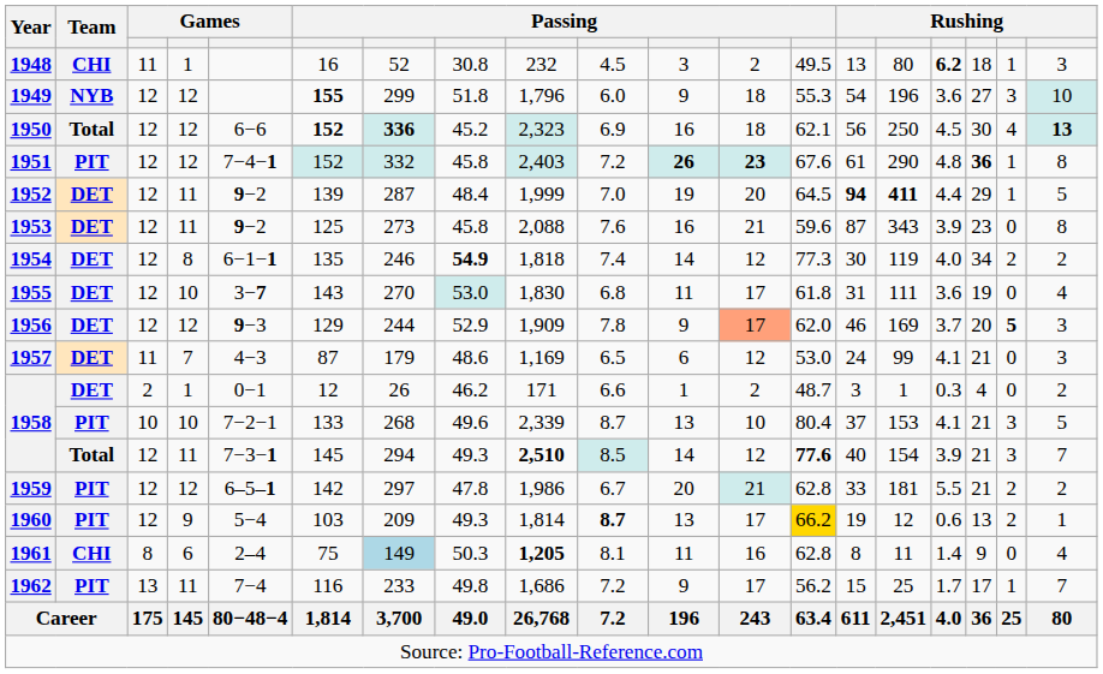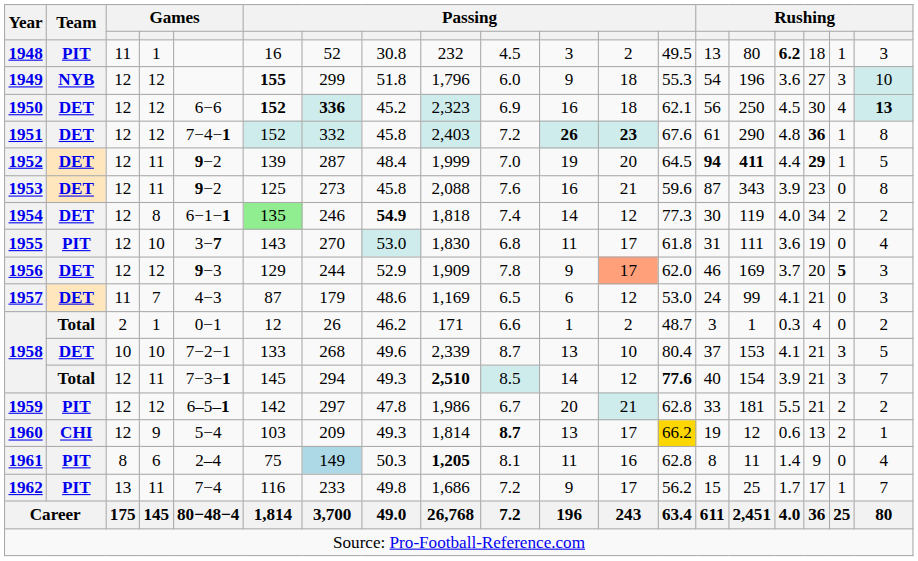 <table class="wikitable" style="text-align:center;">
 <tr>
 <th rowspan="2">Year</th>
 <th rowspan="2">Team</th>
 <th colspan="3">Games</th>
 <th colspan="8">Passing</th>
 <th colspan="6">Rushing</th>
 </tr>
 <tr>
 <th></th>
 <th></th>
 <th></th>
 <th></th>
 <th></th>
 <th></th>
 <th></th>
 <th></th>
 <th></th>
 <th></th>
 <th></th>
 <th></th>
 <th></th>
 <th></th>
 <th></th>
 <th></th>
 <th></th>
 </tr>
 <tr>
 <th><a href='#'>1948</a></th>
-<th><a href='#'>CHI</a></th>
+<th><a href='#'>PIT</a></th>
 <td>11</td>
 <td>1</td>
 <td></td>
 <td>16</td>
 <td>52</td>
 <td>30.8</td>
 <td>232</td>
 <td>4.5</td>
 <td>3</td>
 <td>2</td>
 <td>49.5</td>
 <td>13</td>
 <td>80</td>
 <td><strong>6.2</strong></td>
 <td>18</td>
 <td>1</td>
 <td>3</td>
 </tr>
 <tr>
 <th><a href='#'>1949</a></th>
 <th><a href='#'>NYB</a></th>
 <td>12</td>
 <td>12</td>
 <td></td>
 <td><strong>155</strong></td>
 <td>299</td>
 <td>51.8</td>
 <td>1,796</td>
 <td>6.0</td>
 <td>9</td>
 <td>18</td>
 <td>55.3</td>
 <td>54</td>
 <td>196</td>
 <td>3.6</td>
 <td>27</td>
 <td>3</td>
 <td style="background:#cfecec; width:3em;">10</td>
 </tr>
 <tr>
 <th><a href='#'>1950</a></th>
-<th>Total</th>
+<th><a href='#'>DET</a></th>
 <td>12</td>
 <td>12</td>
 <td>6−6</td>
 <td><strong>152</strong></td>
 <td style="background:#cfecec; width:3em;"><strong>336</strong></td>
 <td>45.2</td>
 <td style="background:#cfecec; width:3em;">2,323</td>
 <td>6.9</td>
 <td>16</td>
 <td>18</td>
 <td>62.1</td>
 <td>56</td>
 <td>250</td>
 <td>4.5</td>
 <td>30</td>
 <td>4</td>
 <td style="background:#cfecec; width:3em;"><strong>13</strong></td>
 </tr>
 <tr>
 <th><a href='#'>1951</a></th>
-<th><a href='#'>PIT</a></th>
+<th><a href='#'>DET</a></th>
 <td>12</td>
 <td>12</td>
 <td>7−4−<strong>1</strong></td>
 <td style="background:#cfecec; width:3em;">152</td>
 <td style="background:#cfecec; width:3em;">332</td>
 <td>45.8</td>
 <td style="background:#cfecec; width:3em;">2,403</td>
 <td>7.2</td>
 <td style="background:#cfecec; width:3em;"><strong>26</strong></td>
 <td style="background:#cfecec; width:3em;"><strong>23</strong></td>
 <td>67.6</td>
 <td>61</td>
 <td>290</td>
 <td>4.8</td>
 <td><strong>36</strong></td>
 <td>1</td>
 <td>8</td>
 </tr>
 <tr>
 <th><a href='#'>1952</a></th>
 <th style="background:#ffe6bd; width:3em;"><a href='#'>DET</a></th>
 <td>12</td>
 <td>11</td>
 <td><strong>9</strong>−2</td>
 <td>139</td>
 <td>287</td>
 <td>48.4</td>
 <td>1,999</td>
 <td>7.0</td>
 <td>19</td>
 <td>20</td>
 <td>64.5</td>
 <td><strong>94</strong></td>
 <td><strong>411</strong></td>
 <td>4.4</td>
-<td>29</td>
+<td><strong>29</strong></td>
 <td>1</td>
 <td>5</td>
 </tr>
 <tr>
 <th><a href='#'>1953</a></th>
 <th style="background:#ffe6bd; width:3em;"><a href='#'>DET</a></th>
 <td>12</td>
 <td>11</td>
 <td><strong>9</strong>−2</td>
 <td>125</td>
 <td>273</td>
 <td>45.8</td>
 <td>2,088</td>
 <td>7.6</td>
 <td>16</td>
 <td>21</td>
 <td>59.6</td>
 <td>87</td>
 <td>343</td>
 <td>3.9</td>
 <td>23</td>
 <td>0</td>
 <td>8</td>
 </tr>
 <tr>
 <th><a href='#'>1954</a></th>
 <th><a href='#'>DET</a></th>
 <td>12</td>
 <td>8</td>
 <td>6−1−<strong>1</strong></td>
-<td>135</td>
+<td style="background: lightgreen;">135</td>
 <td>246</td>
 <td><strong>54.9</strong></td>
 <td>1,818</td>
 <td>7.4</td>
 <td>14</td>
 <td>12</td>
 <td>77.3</td>
 <td>30</td>
 <td>119</td>
 <td>4.0</td>
 <td>34</td>
 <td>2</td>
 <td>2</td>
 </tr>
 <tr>
 <th><a href='#'>1955</a></th>
-<th><a href='#'>DET</a></th>
+<th><a href='#'>PIT</a></th>
 <td>12</td>
 <td>10</td>
 <td>3−<strong>7</strong></td>
 <td>143</td>
 <td>270</td>
 <td style="background:#cfecec; width:3em;">53.0</td>
 <td>1,830</td>
 <td>6.8</td>
 <td>11</td>
 <td>17</td>
 <td>61.8</td>
 <td>31</td>
 <td>111</td>
 <td>3.6</td>
 <td>19</td>
 <td>0</td>
 <td>4</td>
 </tr>
 <tr>
 <th><a href='#'>1956</a></th>
 <th><a href='#'>DET</a></th>
 <td>12</td>
 <td>12</td>
 <td><strong>9</strong>−3</td>
 <td>129</td>
 <td>244</td>
 <td>52.9</td>
 <td>1,909</td>
 <td>7.8</td>
 <td>9</td>
 <td style="background: lightsalmon;">17</td>
 <td>62.0</td>
 <td>46</td>
 <td>169</td>
 <td>3.7</td>
 <td>20</td>
 <td><strong>5</strong></td>
 <td>3</td>
 </tr>
 <tr>
 <th><a href='#'>1957</a></th>
 <th style="background:#ffe6bd; width:3em;"><a href='#'>DET</a></th>
 <td>11</td>
 <td>7</td>
 <td>4−3</td>
 <td>87</td>
 <td>179</td>
 <td>48.6</td>
 <td>1,169</td>
 <td>6.5</td>
 <td>6</td>
 <td>12</td>
 <td>53.0</td>
 <td>24</td>
 <td>99</td>
 <td>4.1</td>
 <td>21</td>
 <td>0</td>
 <td>3</td>
 </tr>
 <tr>
 <th rowspan="3"><a href='#'>1958</a></th>
-<th><a href='#'>DET</a></th>
+<th>Total</th>
 <td>2</td>
 <td>1</td>
 <td>0−1</td>
 <td>12</td>
 <td>26</td>
 <td>46.2</td>
 <td>171</td>
 <td>6.6</td>
 <td>1</td>
 <td>2</td>
 <td>48.7</td>
 <td>3</td>
 <td>1</td>
 <td>0.3</td>
 <td>4</td>
 <td>0</td>
 <td>2</td>
 </tr>
 <tr>
-<th><a href='#'>PIT</a></th>
+<th><a href='#'>DET</a></th>
 <td>10</td>
 <td>10</td>
 <td>7−2−1</td>
 <td>133</td>
 <td>268</td>
 <td>49.6</td>
 <td>2,339</td>
 <td>8.7</td>
 <td>13</td>
 <td>10</td>
 <td>80.4</td>
 <td>37</td>
 <td>153</td>
 <td>4.1</td>
 <td>21</td>
 <td>3</td>
 <td>5</td>
 </tr>
 <tr>
 <th>Total</th>
 <td>12</td>
 <td>11</td>
 <td>7−3−<strong>1</strong></td>
 <td>145</td>
 <td>294</td>
 <td>49.3</td>
 <td><strong>2,510</strong></td>
 <td style="background:#cfecec; width:3em;">8.5</td>
 <td>14</td>
 <td>12</td>
 <td><strong>77.6</strong></td>
 <td>40</td>
 <td>154</td>
 <td>3.9</td>
 <td>21</td>
 <td>3</td>
 <td>7</td>
 </tr>
 <tr>
 <th><a href='#'>1959</a></th>
 <th><a href='#'>PIT</a></th>
 <td>12</td>
 <td>12</td>
 <td>6–5–<strong>1</strong></td>
 <td>142</td>
 <td>297</td>
 <td>47.8</td>
 <td>1,986</td>
 <td>6.7</td>
 <td>20</td>
 <td style="background:#cfecec; width:3em;">21</td>
 <td>62.8</td>
 <td>33</td>
 <td>181</td>
 <td>5.5</td>
 <td>21</td>
 <td>2</td>
 <td>2</td>
 </tr>
 <tr>
 <th><a href='#'>1960</a></th>
-<th><a href='#'>PIT</a></th>
+<th><a href='#'>CHI</a></th>
 <td>12</td>
 <td>9</td>
 <td>5−4</td>
 <td>103</td>
 <td>209</td>
 <td>49.3</td>
 <td>1,814</td>
 <td><strong>8.7</strong></td>
 <td>13</td>
 <td>17</td>
 <td style="background: gold;">66.2</td>
 <td>19</td>
 <td>12</td>
 <td>0.6</td>
 <td>13</td>
 <td>2</td>
 <td>1</td>
 </tr>
 <tr>
 <th><a href='#'>1961</a></th>
-<th><a href='#'>CHI</a></th>
+<th><a href='#'>PIT</a></th>
 <td>8</td>
 <td>6</td>
 <td>2–4</td>
 <td>75</td>
 <td style="background: lightblue;">149</td>
 <td>50.3</td>
 <td><strong>1,205</strong></td>
 <td>8.1</td>
 <td>11</td>
 <td>16</td>
 <td>62.8</td>
 <td>8</td>
 <td>11</td>
 <td>1.4</td>
 <td>9</td>
 <td>0</td>
 <td>4</td>
 </tr>
 <tr>
 <th><a href='#'>1962</a></th>
 <th><a href='#'>PIT</a></th>
 <td>13</td>
 <td>11</td>
 <td>7−4</td>
 <td>116</td>
 <td>233</td>
 <td>49.8</td>
 <td>1,686</td>
 <td>7.2</td>
 <td>9</td>
 <td>17</td>
 <td>56.2</td>
 <td>15</td>
 <td>25</td>
 <td>1.7</td>
 <td>17</td>
 <td>1</td>
 <td>7</td>
 </tr>
 <tr>
 <th colspan="2">Career</th>
 <th>175</th>
 <th>145</th>
 <th>80−48−4</th>
 <th>1,814</th>
 <th>3,700</th>
 <th>49.0</th>
 <th>26,768</th>
 <th>7.2</th>
 <th>196</th>
 <th>243</th>
 <th>63.4</th>
 <th>611</th>
 <th>2,451</th>
 <th>4.0</th>
 <th>36</th>
 <th>25</th>
 <th>80</th>
 </tr>
 <tr>
 <td colspan="19">Source: <a href='#'>Pro-Football-Reference.com</a></td>
 </tr>
 </table>
